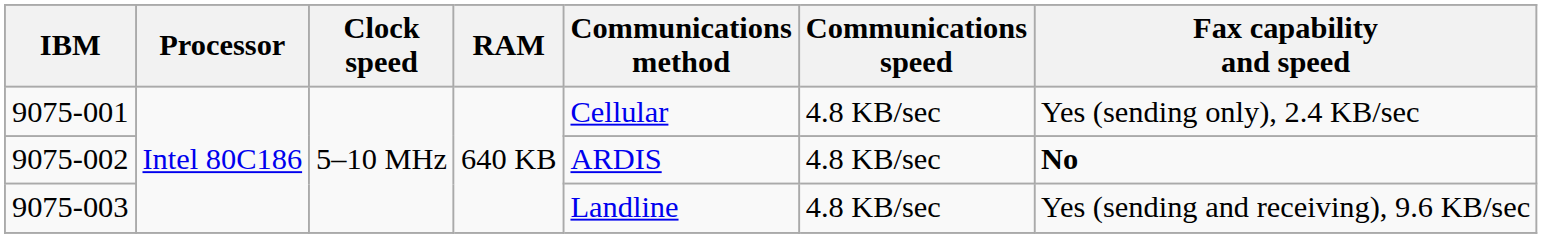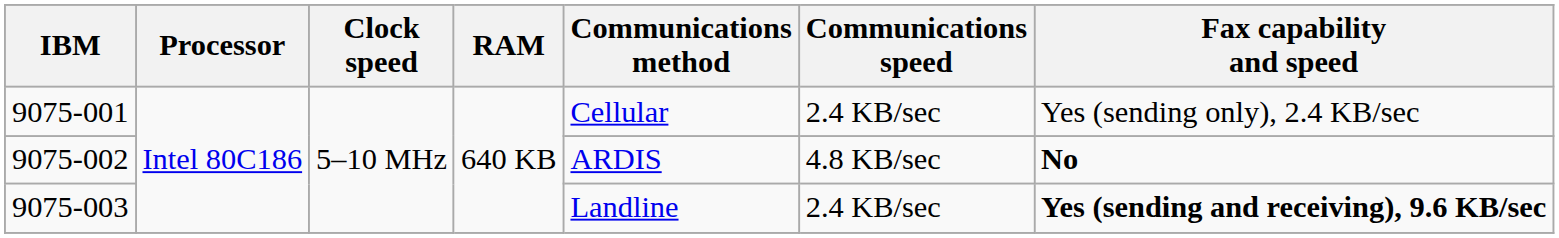 <table class="wikitable">
 <tr>
 <th>IBM </th>
 <th>Processor</th>
 <th>Clock<br>speed</th>
 <th>RAM</th>
 <th>Communications<br>method</th>
 <th>Communications<br>speed</th>
 <th>Fax capability<br>and speed</th>
 </tr>
 <tr>
 <td>9075-001</td>
 <td rowspan=3><a href='#'>Intel 80C186</a></td>
 <td rowspan=3>5–10 MHz</td>
 <td rowspan=3>640 KB</td>
 <td><a href='#'>Cellular</a></td>
-<td>4.8 KB/sec</td>
+<td>2.4 KB/sec</td>
 <td>Yes (sending only), 2.4 KB/sec</td>
 </tr>
 <tr>
 <td>9075-002</td>
 <td><a href='#'>ARDIS</a></td>
 <td>4.8 KB/sec</td>
 <td><strong>No</strong></td>
 </tr>
 <tr>
 <td>9075-003</td>
 <td><a href='#'>Landline</a></td>
-<td>4.8 KB/sec</td>
-<td>Yes (sending and receiving), 9.6 KB/sec</td>
+<td>2.4 KB/sec</td>
+<td><strong>Yes (sending and receiving), 9.6 KB/sec</strong></td>
 </tr>
 </table>
